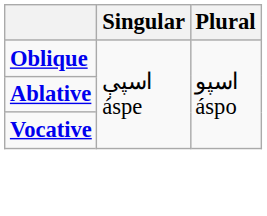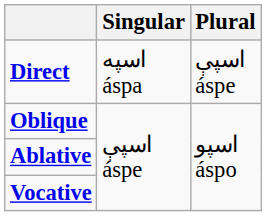 <table class="wikitable">
 <tr>
 <th></th>
 <th>Singular</th>
 <th>Plural</th>
+</tr>
+<tr>
+<td><strong><a href='#'>Direct</a></strong></td>
+<td>اسپه<br>áspa</td>
+<td>اسپې<br>áspe</td>
 </tr>
 <tr>
 <td><strong><a href='#'>Oblique</a></strong></td>
 <td rowspan="3">اسپې<br>áspe</td>
 <td rowspan="3">اسپو<br>áspo</td>
 </tr>
 <tr>
 <td><strong><a href='#'>Ablative</a></strong></td>
 </tr>
 <tr>
 <td><strong><a href='#'>Vocative</a></strong></td>
 </tr>
 </table>
